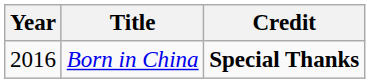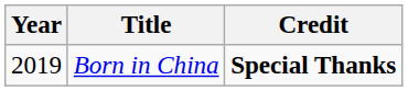 <table class="wikitable">
 <tr>
 <th>Year</th>
 <th>Title</th>
 <th>Credit</th>
 </tr>
 <tr>
-<td>2016</td>
+<td>2019</td>
 <td><em><a href='#'>Born in China</a></em></td>
 <td><strong>Special Thanks</strong></td>
 </tr>
 </table>
